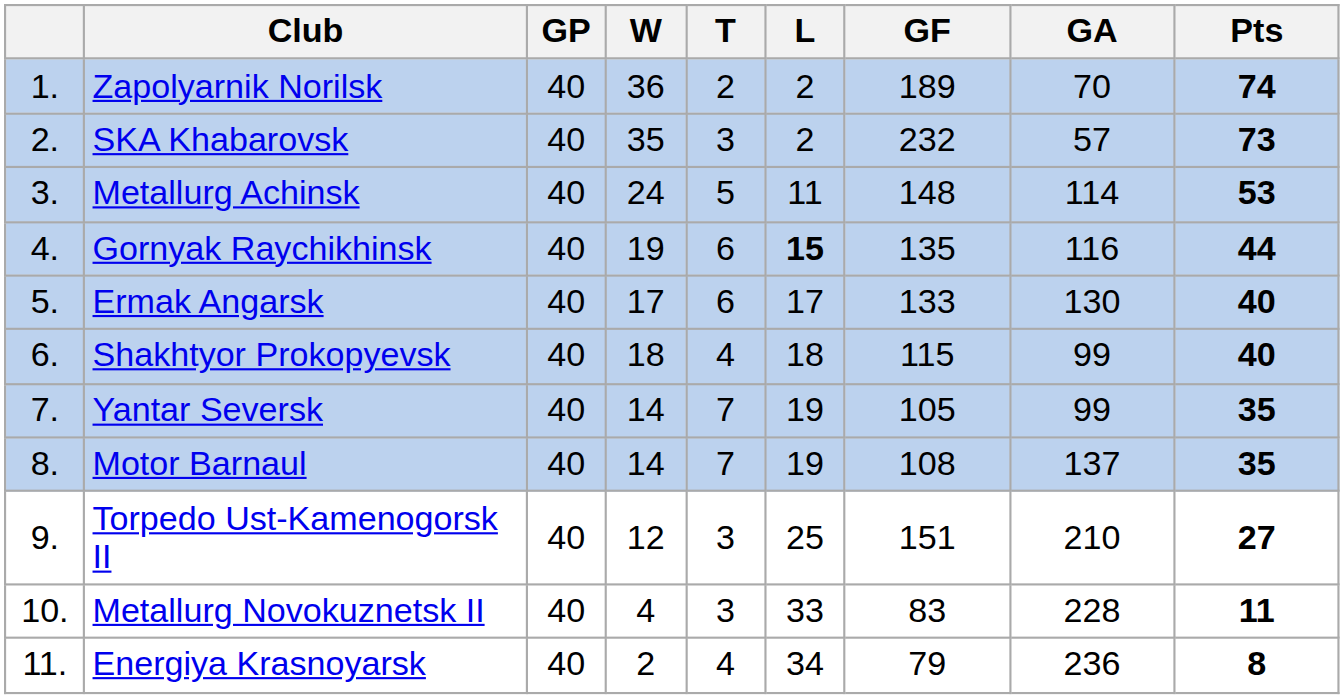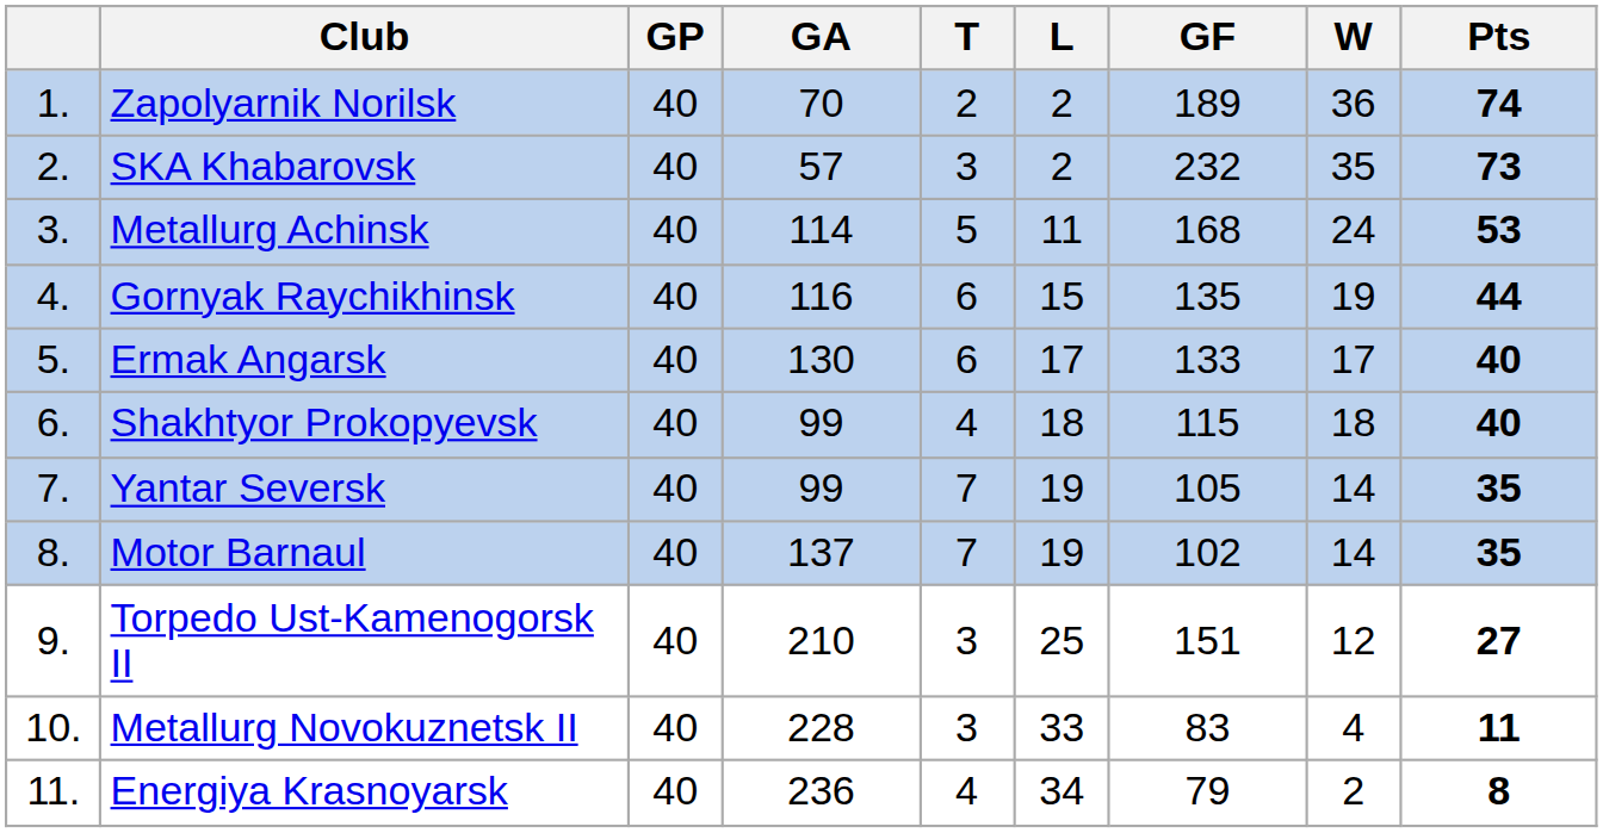 <table class="wikitable">
 <tr>
 <th width="30"></th>
 <th width="200">Club</th>
 <th width="30">GP</th>
-<th width="30">W</th>
+<th width="70">GA</th>
 <th width="30">T</th>
 <th width="30">L</th>
 <th width="70">GF</th>
-<th width="70">GA</th>
+<th width="30">W</th>
 <th width="70">Pts</th>
 </tr>
 <tr bgcolor="#BCD2EE"  align="center">
 <td>1.</td>
 <td align="left"><a href='#'>Zapolyarnik Norilsk</a></td>
 <td>40</td>
-<td>36</td>
+<td>70</td>
 <td>2</td>
 <td>2</td>
 <td>189</td>
-<td>70</td>
+<td>36</td>
 <td><strong>74</strong></td>
 </tr>
 <tr bgcolor="#BCD2EE"  align="center">
 <td>2.</td>
 <td align="left"><a href='#'>SKA Khabarovsk</a></td>
 <td>40</td>
-<td>35</td>
+<td>57</td>
 <td>3</td>
 <td>2</td>
 <td>232</td>
-<td>57</td>
+<td>35</td>
 <td><strong>73</strong></td>
 </tr>
 <tr bgcolor="#BCD2EE"  align="center">
 <td>3.</td>
 <td align="left"><a href='#'>Metallurg Achinsk</a></td>
 <td>40</td>
-<td>24</td>
+<td>114</td>
 <td>5</td>
 <td>11</td>
-<td>148</td>
-<td>114</td>
+<td>168</td>
+<td>24</td>
 <td><strong>53</strong></td>
 </tr>
 <tr bgcolor="#BCD2EE"  align="center">
 <td>4.</td>
 <td align="left"><a href='#'>Gornyak Raychikhinsk</a></td>
 <td>40</td>
+<td>116</td>
+<td>6</td>
+<td>15</td>
+<td>135</td>
 <td>19</td>
-<td>6</td>
-<td><strong>15</strong></td>
-<td>135</td>
-<td>116</td>
 <td><strong>44</strong></td>
 </tr>
 <tr bgcolor="#BCD2EE"  align="center">
 <td>5.</td>
 <td align="left"><a href='#'>Ermak Angarsk</a></td>
 <td>40</td>
-<td>17</td>
+<td>130</td>
 <td>6</td>
 <td>17</td>
 <td>133</td>
-<td>130</td>
+<td>17</td>
 <td><strong>40</strong></td>
 </tr>
 <tr bgcolor="#BCD2EE"  align="center">
 <td>6.</td>
 <td align="left"><a href='#'>Shakhtyor Prokopyevsk</a></td>
 <td>40</td>
-<td>18</td>
+<td>99</td>
 <td>4</td>
 <td>18</td>
 <td>115</td>
-<td>99</td>
+<td>18</td>
 <td><strong>40</strong></td>
 </tr>
 <tr bgcolor="#BCD2EE"  align="center">
 <td>7.</td>
 <td align="left"><a href='#'>Yantar Seversk</a></td>
 <td>40</td>
-<td>14</td>
+<td>99</td>
 <td>7</td>
 <td>19</td>
 <td>105</td>
-<td>99</td>
+<td>14</td>
 <td><strong>35</strong></td>
 </tr>
 <tr bgcolor="#BCD2EE"  align="center">
 <td>8.</td>
 <td align="left"><a href='#'>Motor Barnaul</a></td>
 <td>40</td>
-<td>14</td>
+<td>137</td>
 <td>7</td>
 <td>19</td>
-<td>108</td>
-<td>137</td>
+<td>102</td>
+<td>14</td>
 <td><strong>35</strong></td>
 </tr>
 <tr bgcolor="#FFFFFF" align="center">
 <td>9.</td>
 <td align="left"><a href='#'>Torpedo Ust-Kamenogorsk II</a></td>
 <td>40</td>
-<td>12</td>
+<td>210</td>
 <td>3</td>
 <td>25</td>
 <td>151</td>
-<td>210</td>
+<td>12</td>
 <td><strong>27</strong></td>
 </tr>
 <tr bgcolor="#FFFFFF" align="center">
 <td>10.</td>
 <td align="left"><a href='#'>Metallurg Novokuznetsk II</a></td>
 <td>40</td>
-<td>4</td>
+<td>228</td>
 <td>3</td>
 <td>33</td>
 <td>83</td>
-<td>228</td>
+<td>4</td>
 <td><strong>11</strong></td>
 </tr>
 <tr bgcolor="#FFFFFF" align="center">
 <td>11.</td>
 <td align="left"><a href='#'>Energiya Krasnoyarsk</a></td>
 <td>40</td>
-<td>2</td>
+<td>236</td>
 <td>4</td>
 <td>34</td>
 <td>79</td>
-<td>236</td>
+<td>2</td>
 <td><strong>8</strong></td>
 </tr>
 </table>
